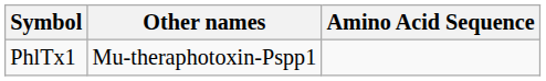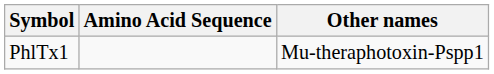 <table class="wikitable">
 <tr>
 <th>Symbol</th>
+<th>Amino Acid Sequence</th>
 <th>Other names</th>
-<th>Amino Acid Sequence</th>
 </tr>
 <tr>
 <td>PhlTx1</td>
+<td></td>
 <td>Mu-theraphotoxin-Pspp1</td>
-<td></td>
 </tr>
 </table>
